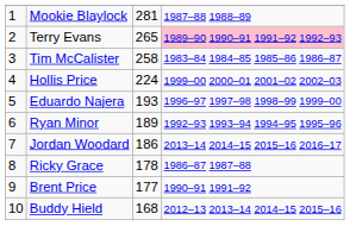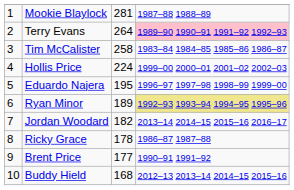 <table class="wikitable">
 <tr>
 </tr>
 <tr>
 <td>1</td>
 <td><a href='#'>Mookie Blaylock</a></td>
 <td>281</td>
 <td style="font-size:80%;"><a href='#'>1987–88</a> <a href='#'>1988–89</a></td>
 </tr>
 <tr>
 <td>2</td>
 <td>Terry Evans</td>
-<td>265</td>
+<td>264</td>
 <td style="background: pink; font-size:80%;"><a href='#'>1989–90</a> <a href='#'>1990–91</a> <a href='#'>1991–92</a> <a href='#'>1992–93</a></td>
 </tr>
 <tr>
 <td>3</td>
 <td><a href='#'>Tim McCalister</a></td>
 <td>258</td>
 <td style="font-size:80%;"><a href='#'>1983–84</a> <a href='#'>1984–85</a> <a href='#'>1985–86</a> <a href='#'>1986–87</a></td>
 </tr>
 <tr>
 <td>4</td>
 <td><a href='#'>Hollis Price</a></td>
 <td>224</td>
 <td style="font-size:80%;"><a href='#'>1999–00</a> <a href='#'>2000–01</a> <a href='#'>2001–02</a> <a href='#'>2002–03</a></td>
 </tr>
 <tr>
 <td>5</td>
 <td><a href='#'>Eduardo Najera</a></td>
-<td>193</td>
+<td>195</td>
 <td style="font-size:80%;"><a href='#'>1996–97</a> <a href='#'>1997–98</a> <a href='#'>1998–99</a> <a href='#'>1999–00</a></td>
 </tr>
 <tr>
 <td>6</td>
 <td><a href='#'>Ryan Minor</a></td>
 <td>189</td>
-<td style="font-size:80%;"><a href='#'>1992–93</a> <a href='#'>1993–94</a> <a href='#'>1994–95</a> <a href='#'>1995–96</a></td>
+<td style="background: khaki; font-size:80%;"><a href='#'>1992–93</a> <a href='#'>1993–94</a> <a href='#'>1994–95</a> <a href='#'>1995–96</a></td>
 </tr>
 <tr>
 <td>7</td>
 <td><a href='#'>Jordan Woodard</a></td>
-<td>186</td>
+<td>182</td>
 <td style="font-size:80%;"><a href='#'>2013–14</a> <a href='#'>2014–15</a> <a href='#'>2015–16</a> <a href='#'>2016–17</a></td>
 </tr>
 <tr>
 <td>8</td>
 <td><a href='#'>Ricky Grace</a></td>
 <td>178</td>
 <td style="font-size:80%;"><a href='#'>1986–87</a> <a href='#'>1987–88</a></td>
 </tr>
 <tr>
 <td>9</td>
 <td><a href='#'>Brent Price</a></td>
 <td>177</td>
 <td style="font-size:80%;"><a href='#'>1990–91</a> <a href='#'>1991–92</a></td>
 </tr>
 <tr>
 <td>10</td>
 <td><a href='#'>Buddy Hield</a></td>
 <td>168</td>
 <td style="font-size:80%;"><a href='#'>2012–13</a> <a href='#'>2013–14</a> <a href='#'>2014–15</a> <a href='#'>2015–16</a></td>
 </tr>
 </table>
